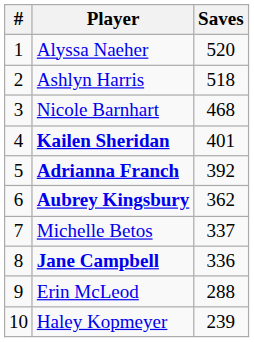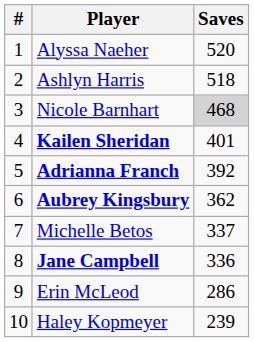 <table class="wikitable" style="text-align: center">
 <tr>
 <th scope=col>#</th>
 <th scope=col>Player</th>
 <th scope=col>Saves</th>
 </tr>
 <tr>
 <td>1</td>
 <td style="text-align:left;"> <a href='#'>Alyssa Naeher</a></td>
 <td>520</td>
 </tr>
 <tr>
 <td>2</td>
 <td style="text-align:left;"> <a href='#'>Ashlyn Harris</a></td>
 <td>518</td>
 </tr>
 <tr>
 <td>3</td>
 <td style="text-align:left;"> <a href='#'>Nicole Barnhart</a></td>
-<td>468</td>
+<td style="background: lightgrey;">468</td>
 </tr>
 <tr>
 <td>4</td>
 <td style="text-align:left;"> <strong><a href='#'>Kailen Sheridan</a></strong></td>
 <td>401</td>
 </tr>
 <tr>
 <td>5</td>
 <td style="text-align:left;"> <strong><a href='#'>Adrianna Franch</a></strong></td>
 <td>392</td>
 </tr>
 <tr>
 <td>6</td>
 <td style="text-align:left;"> <strong><a href='#'>Aubrey Kingsbury</a></strong></td>
 <td>362</td>
 </tr>
 <tr>
 <td>7</td>
 <td style="text-align:left;"> <a href='#'>Michelle Betos</a></td>
 <td>337</td>
 </tr>
 <tr>
 <td>8</td>
 <td style="text-align:left;"> <strong><a href='#'>Jane Campbell</a></strong></td>
 <td>336</td>
 </tr>
 <tr>
 <td>9</td>
 <td style="text-align:left;"> <a href='#'>Erin McLeod</a></td>
-<td>288</td>
+<td>286</td>
 </tr>
 <tr>
 <td>10</td>
 <td style="text-align:left;"> <a href='#'>Haley Kopmeyer</a></td>
 <td>239</td>
 </tr>
 </table>
